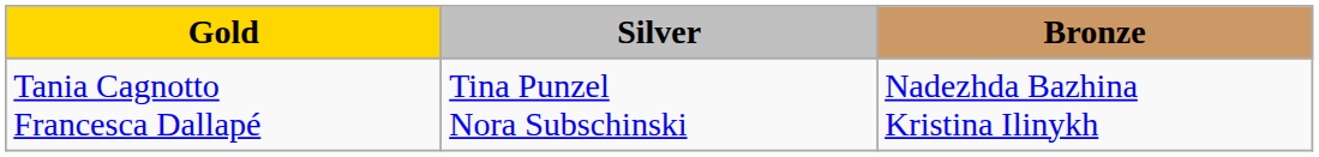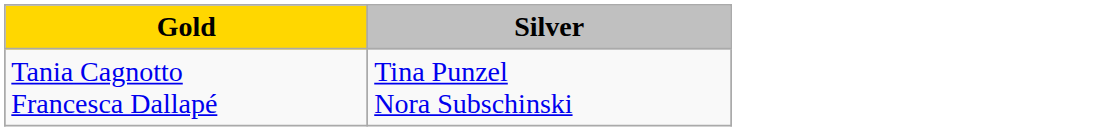 <table class="wikitable" style="text-align:left">
 <tr align="center">
 <td width=200 bgcolor=gold><strong>Gold</strong></td>
 <td width=200 bgcolor=silver><strong>Silver</strong></td>
-<td width=200 bgcolor=CC9966><strong>Bronze</strong></td>
 </tr>
 <tr>
 <td><a href='#'>Tania Cagnotto</a> <br> <a href='#'>Francesca Dallapé</a> <br> </td>
 <td><a href='#'>Tina Punzel</a> <br> <a href='#'>Nora Subschinski</a> <br> </td>
-<td><a href='#'>Nadezhda Bazhina</a> <br> <a href='#'>Kristina Ilinykh</a> <br> </td>
 </tr>
 </table>
